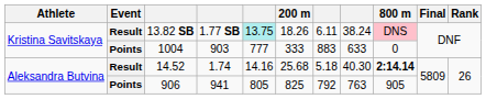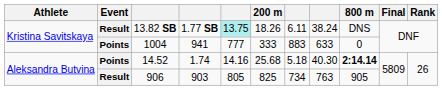 <table class="wikitable" style="font-size:90%">
 <tr>
 <th>Athlete</th>
 <th>Event</th>
 <th></th>
 <th></th>
 <th></th>
 <th>200 m</th>
 <th></th>
 <th></th>
 <th>800 m</th>
 <th>Final</th>
 <th>Rank</th>
 </tr>
 <tr align=center>
 <td rowspan=2 align=left><a href='#'>Kristina Savitskaya</a></td>
 <th style="font-size:95%">Result</th>
 <td>13.82 <strong>SB</strong></td>
 <td>1.77 <strong>SB</strong></td>
 <td style="background: paleturquoise;">13.75</td>
 <td>18.26</td>
 <td>6.11</td>
 <td>38.24</td>
-<td style="background: pink;">DNS</td>
+<td>DNS</td>
 <td rowspan=2 colspan=2>DNF</td>
 </tr>
 <tr align=center>
 <th style="font-size:95%">Points</th>
 <td>1004</td>
-<td>903</td>
+<td>941</td>
 <td>777</td>
 <td>333</td>
 <td>883</td>
 <td>633</td>
 <td>0</td>
 </tr>
 <tr align=center>
 <td rowspan=2 align=left><a href='#'>Aleksandra Butvina</a></td>
-<th style="font-size:95%">Result</th>
+<th style="font-size:95%">Points</th>
 <td>14.52</td>
 <td>1.74</td>
 <td>14.16</td>
 <td>25.68</td>
 <td>5.18</td>
 <td>40.30</td>
 <td><strong>2:14.14</strong></td>
 <td rowspan=2>5809</td>
 <td rowspan=2>26</td>
 </tr>
 <tr align=center>
-<th style="font-size:95%">Points</th>
+<th style="font-size:95%">Result</th>
 <td>906</td>
-<td>941</td>
+<td>903</td>
 <td>805</td>
 <td>825</td>
-<td>792</td>
+<td>734</td>
 <td>763</td>
 <td>905</td>
 </tr>
 </table>
